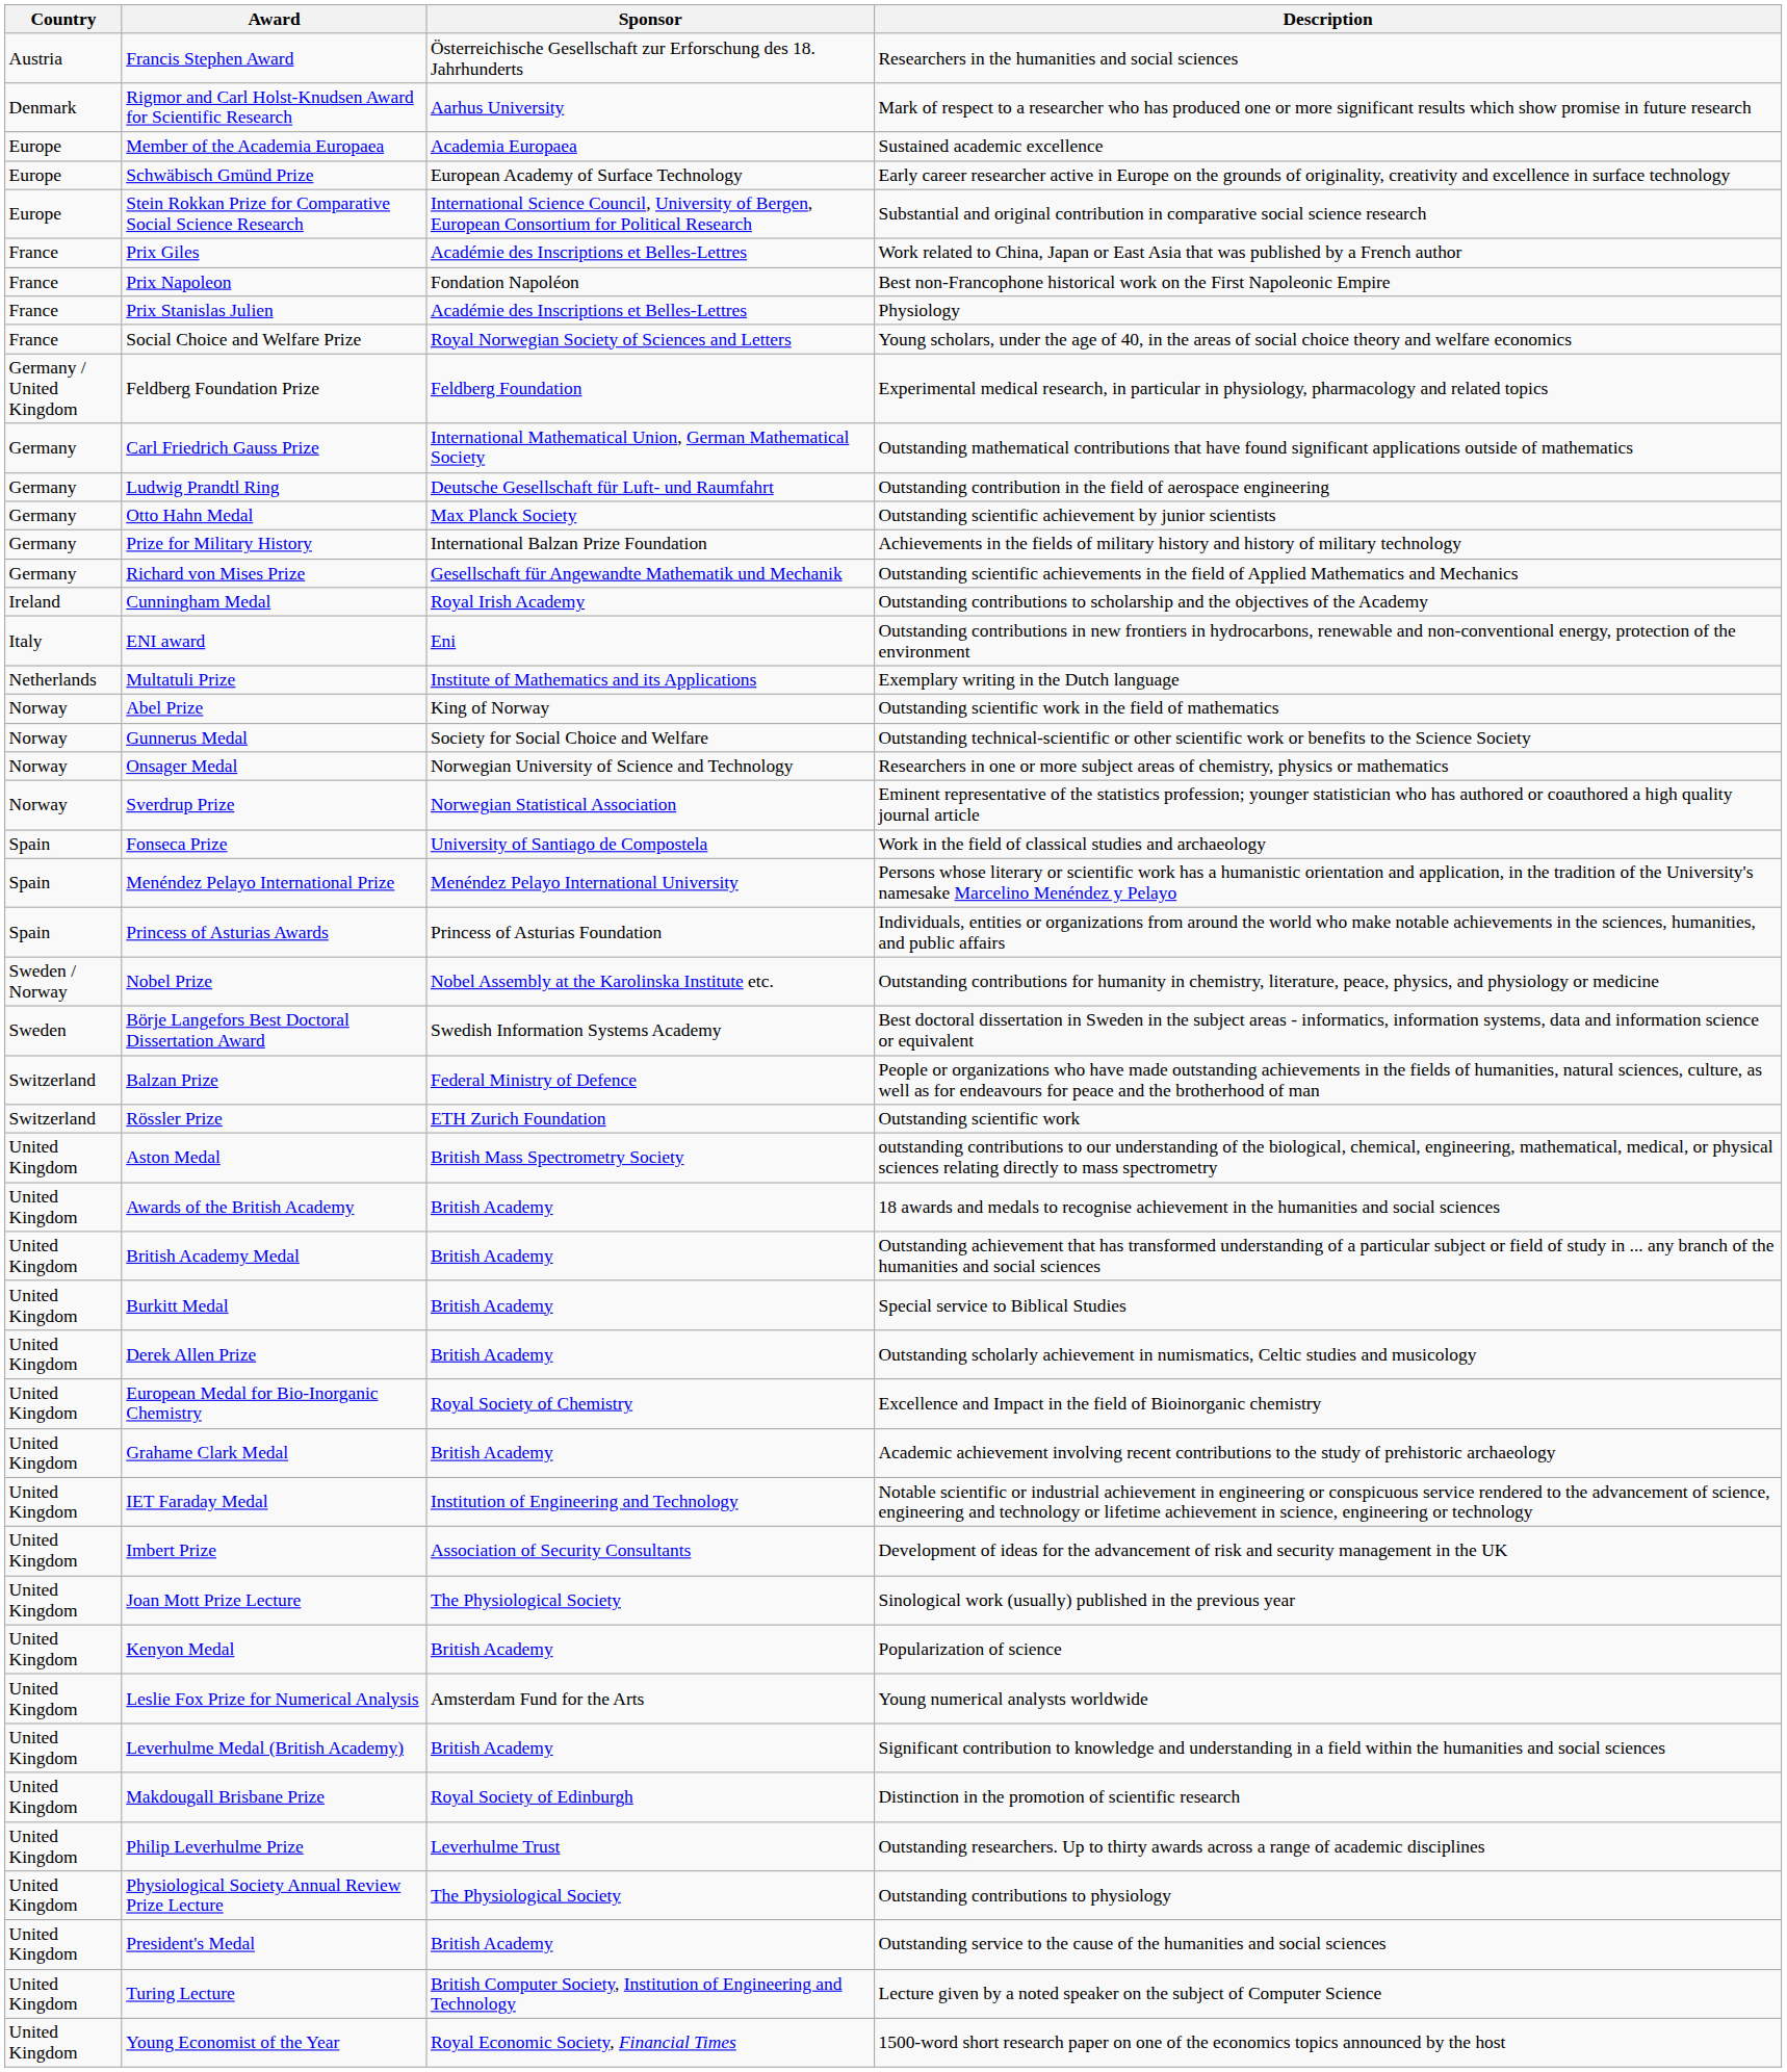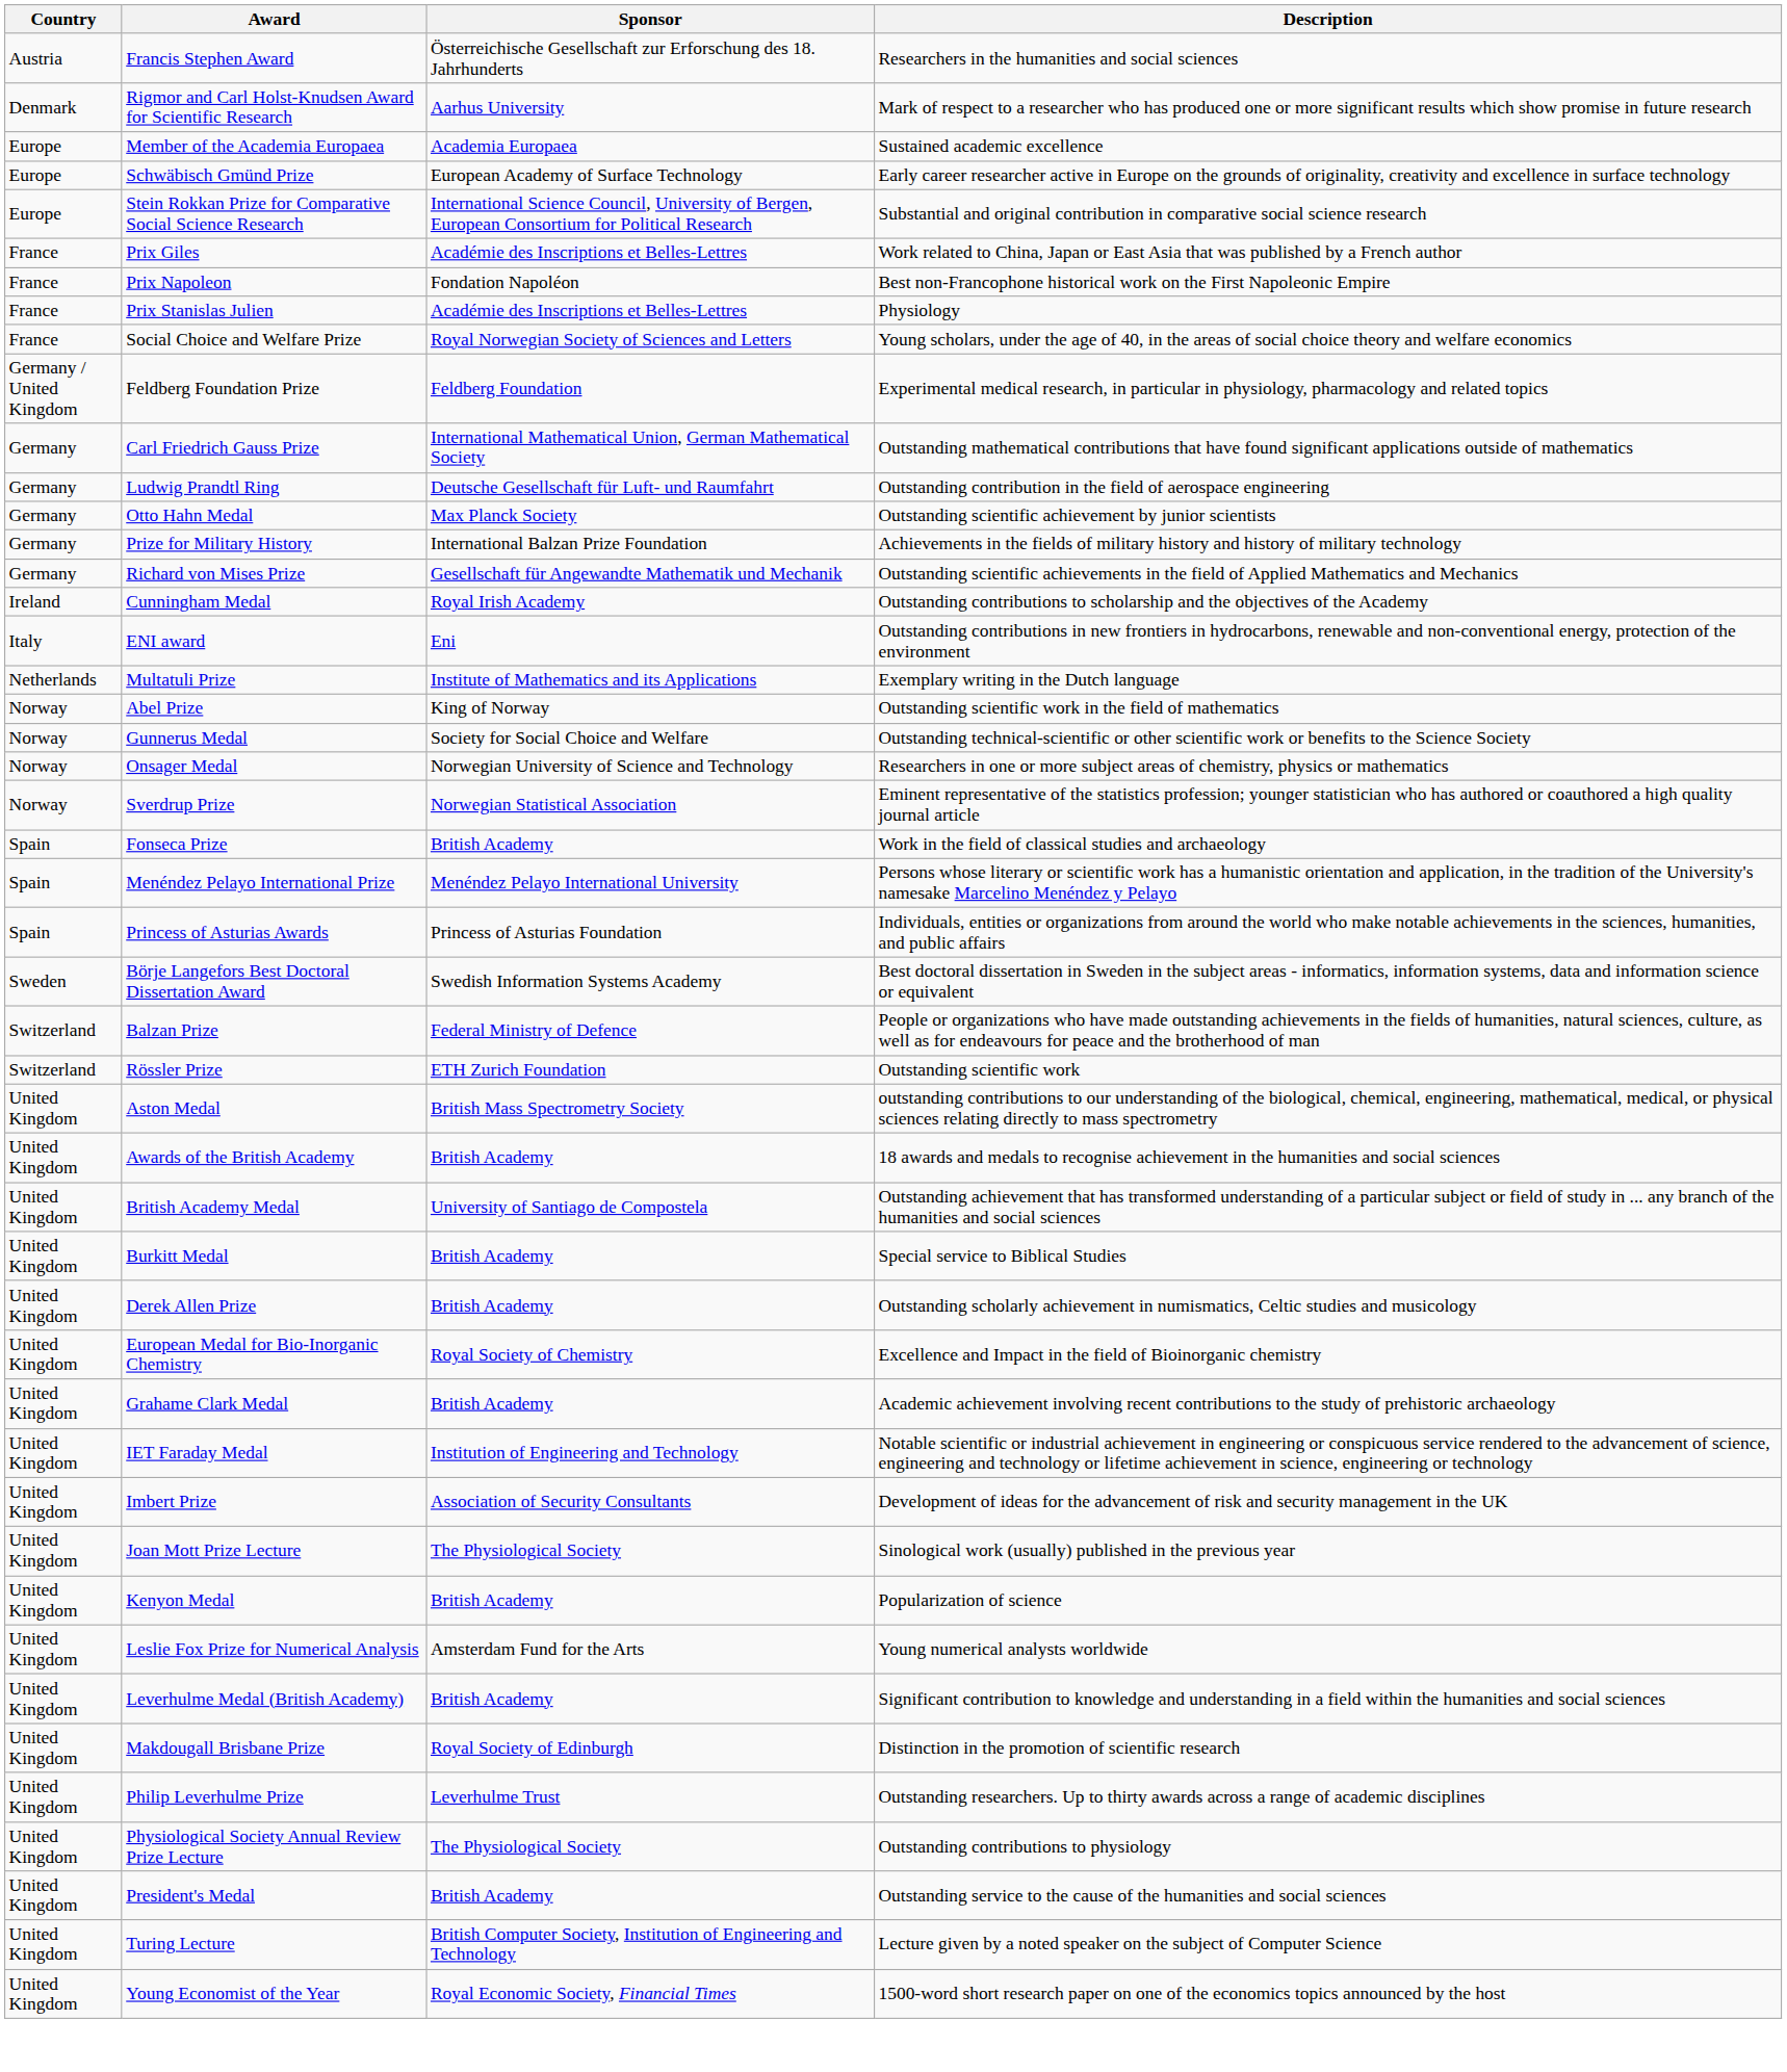 <table class="wikitable sortable">
 <tr>
 <th style="width:6em;">Country</th>
 <th>Award</th>
 <th>Sponsor</th>
 <th>Description</th>
 </tr>
 <tr>
 <td>Austria</td>
 <td><a href='#'>Francis Stephen Award</a></td>
 <td>Österreichische Gesellschaft zur Erforschung des 18. Jahrhunderts</td>
 <td>Researchers in the humanities and social sciences</td>
 </tr>
 <tr>
 <td>Denmark</td>
 <td><a href='#'>Rigmor and Carl Holst-Knudsen Award for Scientific Research</a></td>
 <td><a href='#'>Aarhus University</a></td>
 <td>Mark of respect to a researcher who has produced one or more significant results which show promise in future research</td>
 </tr>
 <tr>
 <td>Europe</td>
 <td><a href='#'>Member of the Academia Europaea</a></td>
 <td><a href='#'>Academia Europaea</a></td>
 <td>Sustained academic excellence</td>
 </tr>
 <tr>
 <td>Europe</td>
 <td><a href='#'>Schwäbisch Gmünd Prize</a></td>
 <td>European Academy of Surface Technology</td>
 <td>Early career researcher active in Europe on the grounds of originality, creativity and excellence in surface technology</td>
 </tr>
 <tr>
 <td>Europe</td>
 <td><a href='#'>Stein Rokkan Prize for Comparative Social Science Research</a></td>
 <td><a href='#'>International Science Council</a>, <a href='#'>University of Bergen</a>, <a href='#'>European Consortium for Political Research</a></td>
 <td>Substantial and original contribution in comparative social science research</td>
 </tr>
 <tr>
 <td>France</td>
 <td><a href='#'>Prix Giles</a></td>
 <td><a href='#'>Académie des Inscriptions et Belles-Lettres</a></td>
 <td>Work related to China, Japan or East Asia that was published by a French author</td>
 </tr>
 <tr>
 <td>France</td>
 <td><a href='#'>Prix Napoleon</a></td>
 <td>Fondation Napoléon</td>
 <td>Best non-Francophone historical work on the First Napoleonic Empire</td>
 </tr>
 <tr>
 <td>France</td>
 <td><a href='#'>Prix Stanislas Julien</a></td>
 <td><a href='#'>Académie des Inscriptions et Belles-Lettres</a></td>
 <td>Physiology</td>
 </tr>
 <tr>
 <td>France</td>
 <td>Social Choice and Welfare Prize</td>
 <td><a href='#'>Royal Norwegian Society of Sciences and Letters</a></td>
 <td>Young scholars, under the age of 40, in the areas of social choice theory and welfare economics</td>
 </tr>
 <tr>
 <td>Germany / United Kingdom</td>
 <td>Feldberg Foundation Prize</td>
 <td><a href='#'>Feldberg Foundation</a></td>
 <td>Experimental medical research, in particular in physiology, pharmacology and related topics</td>
 </tr>
 <tr>
 <td>Germany</td>
 <td><a href='#'>Carl Friedrich Gauss Prize</a></td>
 <td><a href='#'>International Mathematical Union</a>, <a href='#'>German Mathematical Society</a></td>
 <td>Outstanding mathematical contributions that have found significant applications outside of mathematics</td>
 </tr>
 <tr>
 <td>Germany</td>
 <td><a href='#'>Ludwig Prandtl Ring</a></td>
 <td><a href='#'>Deutsche Gesellschaft für Luft- und Raumfahrt</a></td>
 <td>Outstanding contribution in the field of aerospace engineering</td>
 </tr>
 <tr>
 <td>Germany</td>
 <td><a href='#'>Otto Hahn Medal</a></td>
 <td><a href='#'>Max Planck Society</a></td>
 <td>Outstanding scientific achievement by junior scientists</td>
 </tr>
 <tr>
 <td>Germany</td>
 <td><a href='#'>Prize for Military History</a></td>
 <td>International Balzan Prize Foundation</td>
 <td>Achievements in the fields of military history and history of military technology</td>
 </tr>
 <tr>
 <td>Germany</td>
 <td><a href='#'>Richard von Mises Prize</a></td>
 <td><a href='#'>Gesellschaft für Angewandte Mathematik und Mechanik</a></td>
 <td>Outstanding scientific achievements in the field of Applied Mathematics and Mechanics</td>
 </tr>
 <tr>
 <td>Ireland</td>
 <td><a href='#'>Cunningham Medal</a></td>
 <td><a href='#'>Royal Irish Academy</a></td>
 <td>Outstanding contributions to scholarship and the objectives of the Academy</td>
 </tr>
 <tr>
 <td>Italy</td>
 <td><a href='#'>ENI award</a></td>
 <td><a href='#'>Eni</a></td>
 <td>Outstanding contributions in new frontiers in hydrocarbons, renewable and non-conventional energy, protection of the environment</td>
 </tr>
 <tr>
 <td>Netherlands</td>
 <td><a href='#'>Multatuli Prize</a></td>
 <td><a href='#'>Institute of Mathematics and its Applications</a></td>
 <td>Exemplary writing in the Dutch language</td>
 </tr>
 <tr>
 <td>Norway</td>
 <td><a href='#'>Abel Prize</a></td>
 <td>King of Norway</td>
 <td>Outstanding scientific work in the field of mathematics</td>
 </tr>
 <tr>
 <td>Norway</td>
 <td><a href='#'>Gunnerus Medal</a></td>
 <td>Society for Social Choice and Welfare</td>
 <td>Outstanding technical-scientific or other scientific work or benefits to the Science Society</td>
 </tr>
 <tr>
 <td>Norway</td>
 <td><a href='#'>Onsager Medal</a></td>
 <td>Norwegian University of Science and Technology</td>
 <td>Researchers in one or more subject areas of chemistry, physics or mathematics</td>
 </tr>
 <tr>
 <td>Norway</td>
 <td><a href='#'>Sverdrup Prize</a></td>
 <td><a href='#'>Norwegian Statistical Association</a></td>
 <td>Eminent representative of the statistics profession; younger statistician who has authored or coauthored a high quality journal article</td>
 </tr>
 <tr>
 <td>Spain</td>
 <td><a href='#'>Fonseca Prize</a></td>
-<td><a href='#'>University of Santiago de Compostela</a></td>
+<td><a href='#'>British Academy</a></td>
 <td>Work in the field of classical studies and archaeology</td>
 </tr>
 <tr>
 <td>Spain</td>
 <td><a href='#'>Menéndez Pelayo International Prize</a></td>
 <td><a href='#'>Menéndez Pelayo International University</a></td>
 <td>Persons whose literary or scientific work has a humanistic orientation and application, in the tradition of the University's namesake <a href='#'>Marcelino Menéndez y Pelayo</a></td>
 </tr>
 <tr>
 <td>Spain</td>
 <td><a href='#'>Princess of Asturias Awards</a></td>
 <td>Princess of Asturias Foundation</td>
 <td>Individuals, entities or organizations from around the world who make notable achievements in the sciences, humanities, and public affairs</td>
-</tr>
-<tr>
-<td>Sweden / Norway</td>
-<td><a href='#'>Nobel Prize</a></td>
-<td><a href='#'>Nobel Assembly at the Karolinska Institute</a> etc.</td>
-<td>Outstanding contributions for humanity in chemistry, literature, peace, physics, and physiology or medicine</td>
 </tr>
 <tr>
 <td>Sweden</td>
 <td><a href='#'>Börje Langefors Best Doctoral Dissertation Award</a></td>
 <td>Swedish Information Systems Academy</td>
 <td>Best doctoral dissertation in Sweden in the subject areas - informatics, information systems, data and information science or equivalent</td>
 </tr>
 <tr>
 <td>Switzerland</td>
 <td><a href='#'>Balzan Prize</a></td>
 <td><a href='#'>Federal Ministry of Defence</a></td>
 <td>People or organizations who have made outstanding achievements in the fields of humanities, natural sciences, culture, as well as for endeavours for peace and the brotherhood of man</td>
 </tr>
 <tr>
 <td>Switzerland</td>
 <td><a href='#'>Rössler Prize</a></td>
 <td><a href='#'>ETH Zurich Foundation</a></td>
 <td>Outstanding scientific work</td>
 </tr>
 <tr>
 <td>United Kingdom</td>
 <td><a href='#'>Aston Medal</a></td>
 <td><a href='#'>British Mass Spectrometry Society</a></td>
 <td>outstanding contributions to our understanding of the biological, chemical, engineering, mathematical, medical, or physical sciences relating directly to mass spectrometry</td>
 </tr>
 <tr>
 <td>United Kingdom</td>
 <td><a href='#'>Awards of the British Academy</a></td>
 <td><a href='#'>British Academy</a></td>
 <td>18 awards and medals to recognise achievement in the humanities and social sciences</td>
 </tr>
 <tr>
 <td>United Kingdom</td>
 <td><a href='#'>British Academy Medal</a></td>
-<td><a href='#'>British Academy</a></td>
+<td><a href='#'>University of Santiago de Compostela</a></td>
 <td>Outstanding achievement that has transformed understanding of a particular subject or field of study in ... any branch of the humanities and social sciences</td>
 </tr>
 <tr>
 <td>United Kingdom</td>
 <td><a href='#'>Burkitt Medal</a></td>
 <td><a href='#'>British Academy</a></td>
 <td>Special service to Biblical Studies</td>
 </tr>
 <tr>
 <td>United Kingdom</td>
 <td><a href='#'>Derek Allen Prize</a></td>
 <td><a href='#'>British Academy</a></td>
 <td>Outstanding scholarly achievement in numismatics, Celtic studies and musicology</td>
 </tr>
 <tr>
 <td>United Kingdom</td>
 <td><a href='#'>European Medal for Bio-Inorganic Chemistry</a></td>
 <td><a href='#'>Royal Society of Chemistry</a></td>
 <td>Excellence and Impact in the field of Bioinorganic chemistry</td>
 </tr>
 <tr>
 <td>United Kingdom</td>
 <td><a href='#'>Grahame Clark Medal</a></td>
 <td><a href='#'>British Academy</a></td>
 <td>Academic achievement involving recent contributions to the study of prehistoric archaeology</td>
 </tr>
 <tr>
 <td>United Kingdom</td>
 <td><a href='#'>IET Faraday Medal</a></td>
 <td><a href='#'>Institution of Engineering and Technology</a></td>
 <td>Notable scientific or industrial achievement in engineering or conspicuous service rendered to the advancement of science, engineering and technology or lifetime achievement in science, engineering or technology</td>
 </tr>
 <tr>
 <td>United Kingdom</td>
 <td><a href='#'>Imbert Prize</a></td>
 <td><a href='#'>Association of Security Consultants</a></td>
 <td>Development of ideas for the advancement of risk and security management in the UK</td>
 </tr>
 <tr>
 <td>United Kingdom</td>
 <td><a href='#'>Joan Mott Prize Lecture</a></td>
 <td><a href='#'>The Physiological Society</a></td>
 <td>Sinological work (usually) published in the previous year</td>
 </tr>
 <tr>
 <td>United Kingdom</td>
 <td><a href='#'>Kenyon Medal</a></td>
 <td><a href='#'>British Academy</a></td>
 <td>Popularization of science</td>
 </tr>
 <tr>
 <td>United Kingdom</td>
 <td><a href='#'>Leslie Fox Prize for Numerical Analysis</a></td>
 <td>Amsterdam Fund for the Arts</td>
 <td>Young numerical analysts worldwide</td>
 </tr>
 <tr>
 <td>United Kingdom</td>
 <td><a href='#'>Leverhulme Medal (British Academy)</a></td>
 <td><a href='#'>British Academy</a></td>
 <td>Significant contribution to knowledge and understanding in a field within the humanities and social sciences</td>
 </tr>
 <tr>
 <td>United Kingdom</td>
 <td><a href='#'>Makdougall Brisbane Prize</a></td>
 <td><a href='#'>Royal Society of Edinburgh</a></td>
 <td>Distinction in the promotion of scientific research</td>
 </tr>
 <tr>
 <td>United Kingdom</td>
 <td><a href='#'>Philip Leverhulme Prize</a></td>
 <td><a href='#'>Leverhulme Trust</a></td>
 <td>Outstanding researchers. Up to thirty awards across a range of academic disciplines</td>
 </tr>
 <tr>
 <td>United Kingdom</td>
 <td><a href='#'>Physiological Society Annual Review Prize Lecture</a></td>
 <td><a href='#'>The Physiological Society</a></td>
 <td>Outstanding contributions to physiology</td>
 </tr>
 <tr>
 <td>United Kingdom</td>
 <td><a href='#'>President's Medal</a></td>
 <td><a href='#'>British Academy</a></td>
 <td>Outstanding service to the cause of the humanities and social sciences</td>
 </tr>
 <tr>
 <td>United Kingdom</td>
 <td><a href='#'>Turing Lecture</a></td>
 <td><a href='#'>British Computer Society</a>, <a href='#'>Institution of Engineering and Technology</a></td>
 <td>Lecture given by a noted speaker on the subject of Computer Science</td>
 </tr>
 <tr>
 <td>United Kingdom</td>
 <td><a href='#'>Young Economist of the Year</a></td>
 <td><a href='#'>Royal Economic Society</a>, <em><a href='#'>Financial Times</a></em></td>
 <td>1500-word short research paper on one of the economics topics announced by the host</td>
 </tr>
 </table>
